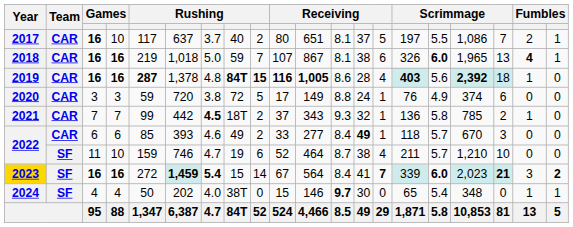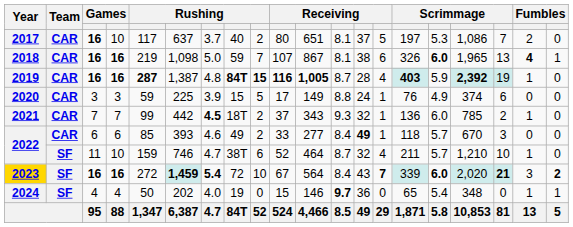 <table class= "wikitable" style="text-align:center;">
 <tr>
 <th rowspan="2">Year</th>
 <th rowspan="2">Team</th>
 <th colspan="2">Games</th>
 <th colspan="5">Rushing</th>
 <th colspan="5">Receiving</th>
 <th colspan="4">Scrimmage</th>
 <th colspan="2">Fumbles</th>
 </tr>
 <tr>
 <th></th>
 <th></th>
 <th></th>
 <th></th>
 <th></th>
 <th></th>
 <th></th>
 <th></th>
 <th></th>
 <th></th>
 <th></th>
 <th></th>
 <th></th>
 <th></th>
 <th></th>
 <th></th>
 <th></th>
 <th></th>
 </tr>
 <tr>
 <th><a href='#'>2017</a></th>
 <th><a href='#'>CAR</a></th>
 <td><strong>16</strong></td>
 <td>10</td>
 <td>117</td>
 <td>637</td>
 <td>3.7</td>
 <td>40</td>
 <td>2</td>
 <td>80</td>
 <td>651</td>
 <td>8.1</td>
 <td>37</td>
 <td>5</td>
 <td>197</td>
-<td>5.5</td>
+<td>5.3</td>
 <td>1,086</td>
 <td>7</td>
 <td>2</td>
-<td>1</td>
+<td>0</td>
 </tr>
 <tr>
 <th><a href='#'>2018</a></th>
 <th><a href='#'>CAR</a></th>
 <td><strong>16</strong></td>
 <td><strong>16</strong></td>
 <td>219</td>
-<td>1,018</td>
+<td>1,098</td>
 <td>5.0</td>
 <td>59</td>
 <td>7</td>
 <td>107</td>
 <td>867</td>
 <td>8.1</td>
 <td>38</td>
 <td>6</td>
 <td>326</td>
 <td><strong>6.0</strong></td>
 <td>1,965</td>
 <td>13</td>
 <td><strong>4</strong></td>
 <td>1</td>
 </tr>
 <tr>
 <th><a href='#'>2019</a></th>
 <th><a href='#'>CAR</a></th>
 <td><strong>16</strong></td>
 <td><strong>16</strong></td>
 <td><strong>287</strong></td>
-<td>1,378</td>
+<td>1,387</td>
 <td>4.8</td>
 <td><strong>84T</strong></td>
 <td><strong>15</strong></td>
 <td><strong>116</strong></td>
 <td><strong>1,005</strong></td>
-<td>8.6</td>
+<td>8.7</td>
 <td>28</td>
 <td>4</td>
 <td style="background:#cfecec;"><strong>403</strong></td>
-<td>5.6</td>
+<td>5.9</td>
 <td style="background:#cfecec;"><strong>2,392</strong></td>
-<td style="background:#cfecec;" l>18</td>
+<td style="background:#cfecec;" l>19</td>
 <td>1</td>
 <td>0</td>
 </tr>
 <tr>
 <th><a href='#'>2020</a></th>
 <th><a href='#'>CAR</a></th>
 <td>3</td>
 <td>3</td>
 <td>59</td>
-<td>720</td>
-<td>3.8</td>
-<td>72</td>
+<td>225</td>
+<td>3.9</td>
+<td>15</td>
 <td>5</td>
 <td>17</td>
 <td>149</td>
 <td>8.8</td>
 <td>24</td>
 <td>1</td>
 <td>76</td>
 <td>4.9</td>
 <td>374</td>
 <td>6</td>
 <td>0</td>
 <td>0</td>
 </tr>
 <tr>
 <th><a href='#'>2021</a></th>
 <th><a href='#'>CAR</a></th>
 <td>7</td>
 <td>7</td>
 <td>99</td>
 <td>442</td>
 <td><strong>4.5</strong></td>
 <td>18T</td>
 <td>2</td>
 <td>37</td>
 <td>343</td>
 <td>9.3</td>
 <td>32</td>
 <td>1</td>
 <td>136</td>
-<td>5.8</td>
+<td>6.0</td>
 <td>785</td>
 <td>2</td>
 <td>1</td>
 <td>0</td>
 </tr>
 <tr>
 <th rowspan="2"><a href='#'>2022</a></th>
 <th><a href='#'>CAR</a></th>
 <td>6</td>
 <td>6</td>
 <td>85</td>
 <td>393</td>
 <td>4.6</td>
 <td>49</td>
 <td>2</td>
 <td>33</td>
 <td>277</td>
 <td>8.4</td>
 <td><strong>49</strong></td>
 <td>1</td>
 <td>118</td>
 <td>5.7</td>
 <td>670</td>
 <td>3</td>
 <td>0</td>
 <td>0</td>
 </tr>
 <tr>
 <th><a href='#'>SF</a></th>
 <td>11</td>
 <td>10</td>
 <td>159</td>
 <td>746</td>
 <td>4.7</td>
-<td>19</td>
+<td>38T</td>
 <td>6</td>
 <td>52</td>
 <td>464</td>
 <td>8.7</td>
-<td>38</td>
+<td>32</td>
 <td>4</td>
 <td>211</td>
 <td>5.7</td>
 <td>1,210</td>
 <td>10</td>
-<td>0</td>
+<td>1</td>
 <td>0</td>
 </tr>
 <tr>
 <th style="background:#ffd700; width:3em;"><a href='#'>2023</a></th>
 <th><a href='#'>SF</a></th>
 <td><strong>16</strong></td>
 <td><strong>16</strong></td>
 <td>272</td>
 <td style="background:#cfecec;"><strong>1,459</strong></td>
 <td><strong>5.4</strong></td>
-<td>15</td>
-<td>14</td>
+<td>72</td>
+<td>10</td>
 <td>67</td>
 <td>564</td>
 <td>8.4</td>
-<td>41</td>
+<td>43</td>
 <td><strong>7</strong></td>
 <td style="background:#cfecec;">339</td>
 <td><strong>6.0</strong></td>
-<td style="background:#cfecec;">2,023</td>
+<td style="background:#cfecec;">2,020</td>
 <td style="background:#cfecec;"><strong>21</strong></td>
 <td>3</td>
 <td><strong>2</strong></td>
 </tr>
 <tr>
 <th><a href='#'>2024</a></th>
 <th><a href='#'>SF</a></th>
 <td>4</td>
 <td>4</td>
 <td>50</td>
 <td>202</td>
 <td>4.0</td>
-<td>38T</td>
+<td>19</td>
 <td>0</td>
 <td>15</td>
 <td>146</td>
 <td><strong>9.7</strong></td>
-<td>30</td>
+<td>36</td>
 <td>0</td>
 <td>65</td>
 <td>5.4</td>
 <td>348</td>
 <td>0</td>
 <td>1</td>
 <td>1</td>
 </tr>
 <tr>
 <th colspan="2"></th>
 <th>95</th>
 <th>88</th>
 <th>1,347</th>
 <th>6,387</th>
 <th>4.7</th>
 <th>84T</th>
 <th>52</th>
 <th>524</th>
 <th>4,466</th>
 <th>8.5</th>
 <th>49</th>
 <th>29</th>
 <th>1,871</th>
 <th>5.8</th>
 <th>10,853</th>
 <th>81</th>
 <th>13</th>
 <th>5</th>
 </tr>
 </table>
